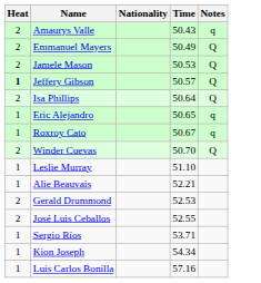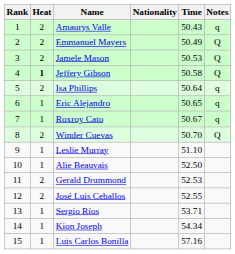 <table class="wikitable sortable" style="text-align:center; font-size:95%">
 <tr>
+<th>Rank</th>
 <th>Heat</th>
 <th>Name</th>
 <th>Nationality</th>
 <th>Time</th>
 <th>Notes</th>
 </tr>
 <tr bgcolor=ccffcc>
+<td>1</td>
 <td>2</td>
 <td align=left><a href='#'>Amaurys Valle</a></td>
 <td align=left></td>
 <td>50.43</td>
 <td>q</td>
 </tr>
 <tr bgcolor=ccffcc>
 <td>2</td>
+<td>2</td>
 <td align=left><a href='#'>Emmanuel Mayers</a></td>
 <td align=left></td>
 <td>50.49</td>
 <td>Q</td>
 </tr>
 <tr bgcolor=ccffcc>
+<td>3</td>
 <td>2</td>
 <td align=left><a href='#'>Jamele Mason</a></td>
 <td align=left></td>
 <td>50.53</td>
 <td>Q</td>
 </tr>
 <tr bgcolor=ccffcc>
+<td>4</td>
 <td><strong>1</strong></td>
 <td align=left><a href='#'>Jeffery Gibson</a></td>
 <td align=left></td>
-<td>50.57</td>
+<td>50.58</td>
 <td>Q</td>
 </tr>
 <tr bgcolor=ddffdd>
+<td>5</td>
 <td>2</td>
 <td align=left><a href='#'>Isa Phillips</a></td>
 <td align=left></td>
 <td>50.64</td>
-<td>Q</td>
+<td>q</td>
 </tr>
 <tr bgcolor=ccffcc>
+<td>6</td>
 <td>1</td>
 <td align=left><a href='#'>Eric Alejandro</a></td>
 <td align=left></td>
 <td>50.65</td>
 <td>q</td>
 </tr>
 <tr bgcolor=ccffcc>
+<td>7</td>
 <td>1</td>
 <td align=left><a href='#'>Roxroy Cato</a></td>
 <td align=left></td>
 <td>50.67</td>
 <td>q</td>
 </tr>
 <tr bgcolor=ddffdd>
+<td>8</td>
 <td>2</td>
 <td align=left><a href='#'>Winder Cuevas</a></td>
 <td align=left></td>
 <td>50.70</td>
 <td>Q</td>
 </tr>
 <tr>
+<td>9</td>
 <td>1</td>
 <td align=left><a href='#'>Leslie Murray</a></td>
 <td align=left></td>
 <td>51.10</td>
 <td></td>
 </tr>
 <tr>
+<td>10</td>
 <td>1</td>
 <td align=left><a href='#'>Alie Beauvais</a></td>
 <td align=left></td>
-<td>52.21</td>
+<td>52.50</td>
 <td></td>
 </tr>
 <tr>
+<td>11</td>
 <td>2</td>
 <td align=left><a href='#'>Gerald Drummond</a></td>
 <td align=left></td>
 <td>52.53</td>
 <td></td>
 </tr>
 <tr>
+<td>12</td>
 <td>2</td>
 <td align=left><a href='#'>José Luis Ceballos</a></td>
 <td align=left></td>
 <td>52.55</td>
 <td></td>
 </tr>
 <tr>
+<td>13</td>
 <td>1</td>
 <td align=left><a href='#'>Sergio Ríos</a></td>
 <td align=left></td>
 <td>53.71</td>
 <td></td>
 </tr>
 <tr>
+<td>14</td>
 <td>1</td>
 <td align=left><a href='#'>Kion Joseph</a></td>
 <td align=left></td>
 <td>54.34</td>
 <td></td>
 </tr>
 <tr>
+<td>15</td>
 <td>1</td>
 <td align=left><a href='#'>Luis Carlos Bonilla</a></td>
 <td align=left></td>
 <td>57.16</td>
 <td></td>
 </tr>
 </table>
